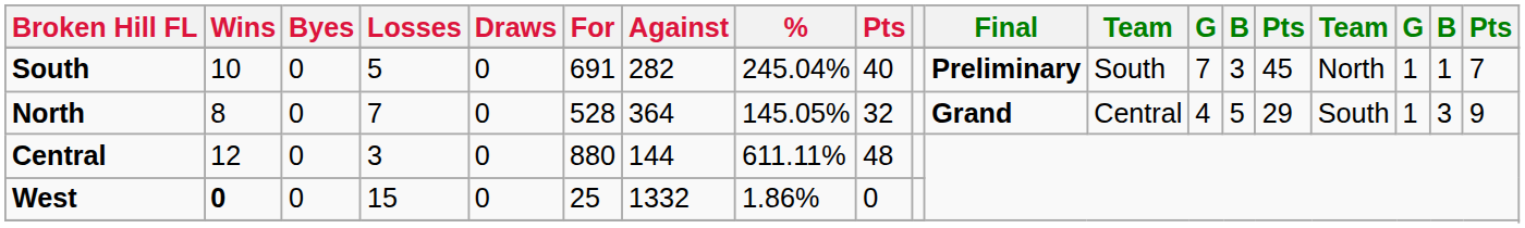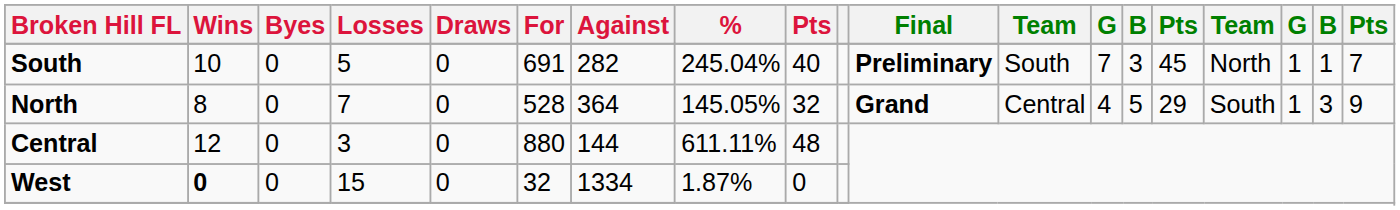 <table style="font-size: 85%; text-align: left;" class="wikitable">
 <tr>
 <th style="color:crimson">Broken Hill FL</th>
 <th style="color:crimson">Wins</th>
 <th style="color:crimson">Byes</th>
 <th style="color:crimson">Losses</th>
 <th style="color:crimson">Draws</th>
 <th style="color:crimson">For</th>
 <th style="color:crimson">Against</th>
 <th style="color:crimson">%</th>
 <th style="color:crimson">Pts</th>
 <th></th>
 <th style="color:green">Final</th>
 <th style="color:green">Team</th>
 <th style="color:green">G</th>
 <th style="color:green">B</th>
 <th style="color:green">Pts</th>
 <th style="color:green">Team</th>
 <th style="color:green">G</th>
 <th style="color:green">B</th>
 <th style="color:green">Pts</th>
 </tr>
 <tr>
 </tr>
 <tr>
 </tr>
 <tr>
 <td><strong>	South	</strong></td>
 <td>10</td>
 <td>0</td>
 <td>5</td>
 <td>0</td>
 <td>691</td>
 <td>282</td>
 <td>245.04%</td>
 <td>40</td>
 <td></td>
 <td><strong>Preliminary</strong></td>
 <td>South</td>
 <td>7</td>
 <td>3</td>
 <td>45</td>
 <td>North</td>
 <td>1</td>
 <td>1</td>
 <td>7</td>
 </tr>
 <tr>
 <td><strong>	North	</strong></td>
 <td>8</td>
 <td>0</td>
 <td>7</td>
 <td>0</td>
 <td>528</td>
 <td>364</td>
 <td>145.05%</td>
 <td>32</td>
 <td></td>
 <td><strong>Grand</strong></td>
 <td>Central</td>
 <td>4</td>
 <td>5</td>
 <td>29</td>
 <td>South</td>
 <td>1</td>
 <td>3</td>
 <td>9</td>
 </tr>
 <tr>
 <td><strong>	Central	</strong></td>
 <td>12</td>
 <td>0</td>
 <td>3</td>
 <td>0</td>
 <td>880</td>
 <td>144</td>
 <td>611.11%</td>
 <td>48</td>
 <td></td>
 </tr>
 <tr>
 <td><strong>	West	</strong></td>
 <td><strong>0</strong></td>
 <td>0</td>
 <td>15</td>
 <td>0</td>
-<td>25</td>
-<td>1332</td>
-<td>1.86%</td>
+<td>32</td>
+<td>1334</td>
+<td>1.87%</td>
 <td>0</td>
 <td></td>
 </tr>
 <tr>
 </tr>
 </table>
